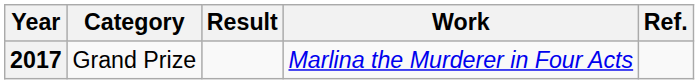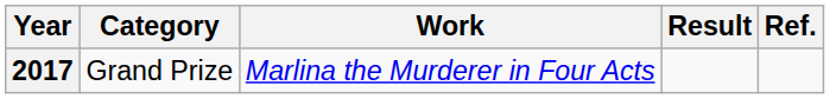 <table class="wikitable plainrowheaders sortable">
 <tr>
 <th>Year</th>
 <th>Category</th>
+<th>Work</th>
 <th>Result</th>
-<th>Work</th>
 <th class="unsortable">Ref.</th>
 </tr>
 <tr>
 <th>2017</th>
 <td>Grand Prize</td>
+<td><em><a href='#'>Marlina the Murderer in Four Acts</a></em></td>
 <td></td>
-<td><em><a href='#'>Marlina the Murderer in Four Acts</a></em></td>
 <td align="center"></td>
 </tr>
 </table>
